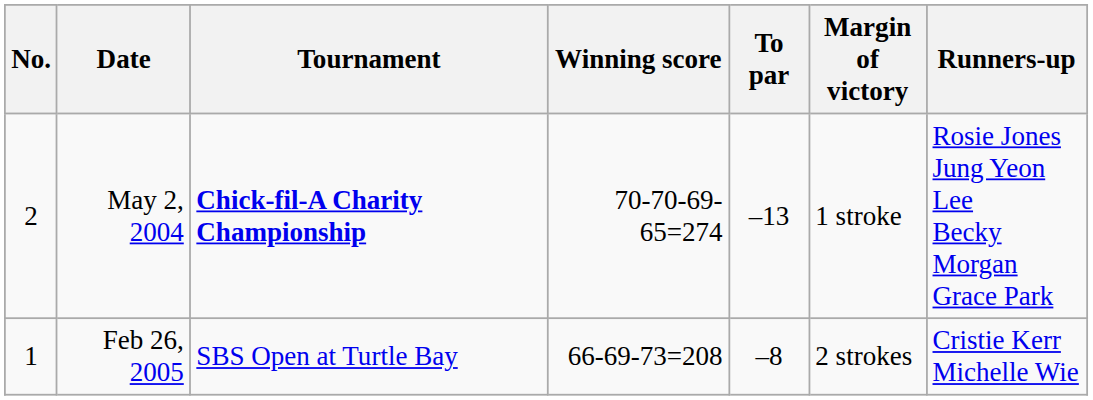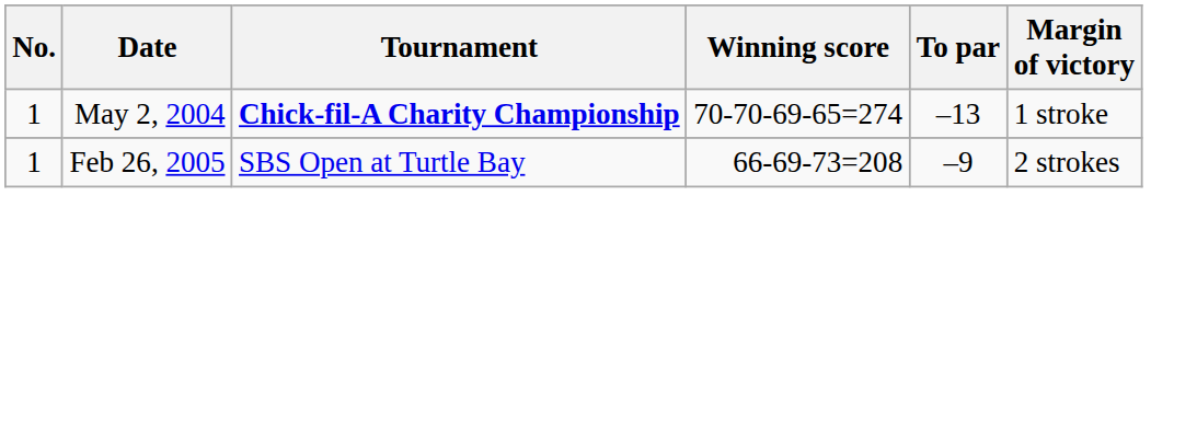 <table class="wikitable" style="font-size:95%;">
 <tr>
 <th>No.</th>
 <th>Date</th>
 <th>Tournament</th>
 <th>Winning score</th>
 <th>To par</th>
 <th>Margin<br>of victory</th>
-<th>Runners-up</th>
 </tr>
 <tr>
-<td align=center>2</td>
+<td align=center>1</td>
 <td align=right>May 2, <a href='#'>2004</a></td>
 <td><strong><a href='#'>Chick-fil-A Charity Championship</a></strong></td>
 <td align=right>70-70-69-65=274</td>
 <td align=center>–13</td>
 <td>1 stroke</td>
-<td> <a href='#'>Rosie Jones</a><br> <a href='#'>Jung Yeon Lee</a><br> <a href='#'>Becky Morgan</a><br> <a href='#'>Grace Park</a></td>
 </tr>
 <tr>
 <td align=center>1</td>
 <td align=right>Feb 26, <a href='#'>2005</a></td>
 <td><a href='#'>SBS Open at Turtle Bay</a></td>
 <td align=right>66-69-73=208</td>
-<td align=center>–8</td>
+<td align=center>–9</td>
 <td>2 strokes</td>
-<td> <a href='#'>Cristie Kerr</a><br> <a href='#'>Michelle Wie</a></td>
 </tr>
 </table>
